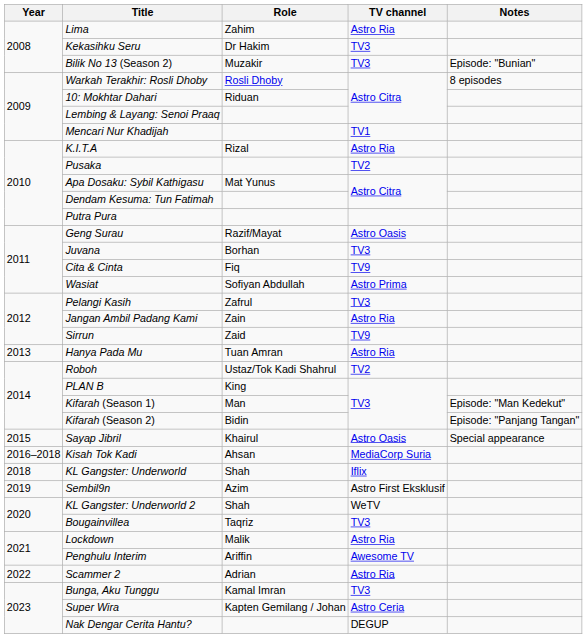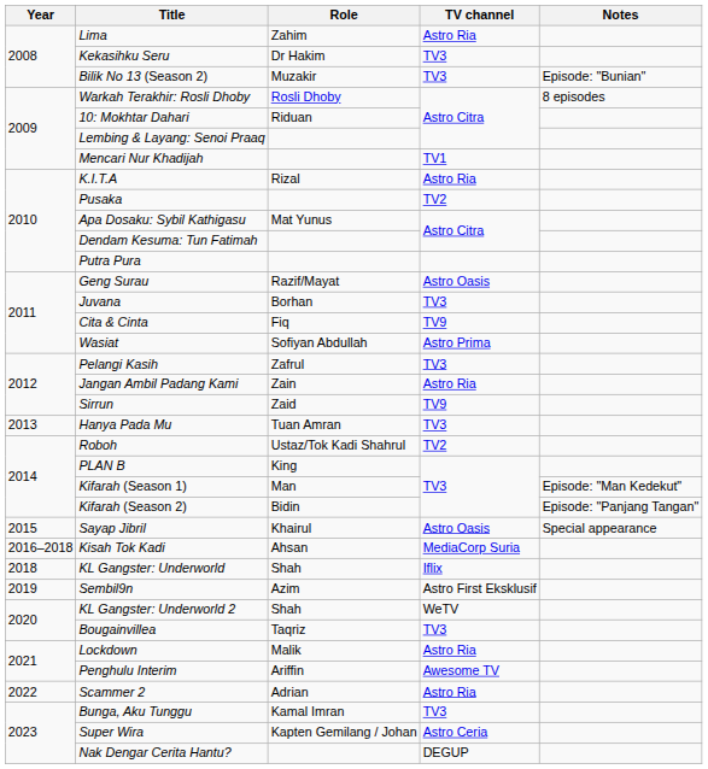 <table class="wikitable">
 <tr>
 <th>Year</th>
 <th>Title</th>
 <th>Role</th>
 <th>TV channel</th>
 <th>Notes</th>
 </tr>
 <tr>
 <td rowspan=3>2008</td>
 <td><em>Lima</em></td>
 <td>Zahim</td>
 <td><a href='#'>Astro Ria</a></td>
 <td></td>
 </tr>
 <tr>
 <td><em>Kekasihku Seru</em></td>
 <td>Dr Hakim</td>
 <td><a href='#'>TV3</a></td>
 <td></td>
 </tr>
 <tr>
 <td><em>Bilik No 13</em> (Season 2)</td>
 <td>Muzakir</td>
 <td><a href='#'>TV3</a></td>
 <td>Episode: "Bunian"</td>
 </tr>
 <tr>
 <td rowspan=4>2009</td>
 <td><em>Warkah Terakhir: Rosli Dhoby</em></td>
 <td><a href='#'>Rosli Dhoby</a></td>
 <td rowspan=3><a href='#'>Astro Citra</a></td>
 <td>8 episodes</td>
 </tr>
 <tr>
 <td><em>10: Mokhtar Dahari</em></td>
 <td>Riduan</td>
 <td></td>
 </tr>
 <tr>
 <td><em>Lembing & Layang: Senoi Praaq</em></td>
 <td></td>
 <td></td>
 </tr>
 <tr>
 <td><em>Mencari Nur Khadijah</em></td>
 <td></td>
 <td><a href='#'>TV1</a></td>
 <td></td>
 </tr>
 <tr>
 <td rowspan=5>2010</td>
 <td><em>K.I.T.A</em></td>
 <td>Rizal</td>
 <td><a href='#'>Astro Ria</a></td>
 <td></td>
 </tr>
 <tr>
 <td><em>Pusaka</em></td>
 <td></td>
 <td><a href='#'>TV2</a></td>
 <td></td>
 </tr>
 <tr>
 <td><em>Apa Dosaku: Sybil Kathigasu</em></td>
 <td>Mat Yunus</td>
 <td rowspan=2><a href='#'>Astro Citra</a></td>
 <td></td>
 </tr>
 <tr>
 <td><em>Dendam Kesuma: Tun Fatimah</em></td>
 <td></td>
 <td></td>
 </tr>
 <tr>
 <td><em>Putra Pura</em></td>
 <td></td>
 <td></td>
 <td></td>
 </tr>
 <tr>
 <td rowspan=4>2011</td>
 <td><em>Geng Surau</em></td>
 <td>Razif/Mayat</td>
 <td><a href='#'>Astro Oasis</a></td>
 <td></td>
 </tr>
 <tr>
 <td><em>Juvana</em></td>
 <td>Borhan</td>
 <td><a href='#'>TV3</a></td>
 <td></td>
 </tr>
 <tr>
 <td><em>Cita & Cinta</em></td>
 <td>Fiq</td>
 <td><a href='#'>TV9</a></td>
 <td></td>
 </tr>
 <tr>
 <td><em>Wasiat</em></td>
 <td>Sofiyan Abdullah</td>
 <td><a href='#'>Astro Prima</a></td>
 <td></td>
 </tr>
 <tr>
 <td rowspan=3>2012</td>
 <td><em>Pelangi Kasih</em></td>
 <td>Zafrul</td>
 <td><a href='#'>TV3</a></td>
 <td></td>
 </tr>
 <tr>
 <td><em>Jangan Ambil Padang Kami</em></td>
 <td>Zain</td>
 <td><a href='#'>Astro Ria</a></td>
 <td></td>
 </tr>
 <tr>
 <td><em>Sirrun</em></td>
 <td>Zaid</td>
 <td><a href='#'>TV9</a></td>
 <td></td>
 </tr>
 <tr>
 <td>2013</td>
 <td><em>Hanya Pada Mu</em></td>
 <td>Tuan Amran</td>
-<td><a href='#'>Astro Ria</a></td>
+<td><a href='#'>TV3</a></td>
 <td></td>
 </tr>
 <tr>
 <td rowspan=4>2014</td>
 <td><em>Roboh</em></td>
 <td>Ustaz/Tok Kadi Shahrul</td>
 <td><a href='#'>TV2</a></td>
 <td></td>
 </tr>
 <tr>
 <td><em>PLAN B</em></td>
 <td>King</td>
 <td rowspan="3"><a href='#'>TV3</a></td>
 <td></td>
 </tr>
 <tr>
 <td><em>Kifarah</em> (Season 1)</td>
 <td>Man</td>
 <td>Episode: "Man Kedekut"</td>
 </tr>
 <tr>
 <td><em>Kifarah</em> (Season 2)</td>
 <td>Bidin</td>
 <td>Episode: "Panjang Tangan"</td>
 </tr>
 <tr>
 <td>2015</td>
 <td><em>Sayap Jibril</em></td>
 <td>Khairul</td>
 <td><a href='#'>Astro Oasis</a></td>
 <td>Special appearance</td>
 </tr>
 <tr>
 <td>2016–2018</td>
 <td><em>Kisah Tok Kadi</em></td>
 <td>Ahsan</td>
 <td><a href='#'>MediaCorp Suria</a></td>
 <td></td>
 </tr>
 <tr>
 <td>2018</td>
 <td><em>KL Gangster: Underworld</em></td>
 <td>Shah</td>
 <td><a href='#'>Iflix</a></td>
 <td></td>
 </tr>
 <tr>
 <td>2019</td>
 <td><em>Sembil9n</em></td>
 <td>Azim</td>
 <td>Astro First Eksklusif</td>
 <td></td>
 </tr>
 <tr>
 <td rowspan=2>2020</td>
 <td><em>KL Gangster: Underworld 2</em></td>
 <td>Shah</td>
 <td>WeTV</td>
 <td></td>
 </tr>
 <tr>
 <td><em>Bougainvillea</em></td>
 <td>Taqriz</td>
 <td><a href='#'>TV3</a></td>
 <td></td>
 </tr>
 <tr>
 <td rowspan=2>2021</td>
 <td><em>Lockdown</em></td>
 <td>Malik</td>
 <td><a href='#'>Astro Ria</a></td>
 <td></td>
 </tr>
 <tr>
 <td><em>Penghulu Interim</em></td>
 <td>Ariffin</td>
 <td><a href='#'>Awesome TV</a></td>
 <td></td>
 </tr>
 <tr>
 <td>2022</td>
 <td><em>Scammer 2</em></td>
 <td>Adrian</td>
 <td><a href='#'>Astro Ria</a></td>
 <td></td>
 </tr>
 <tr>
 <td rowspan="3">2023</td>
 <td><em>Bunga, Aku Tunggu</em></td>
 <td>Kamal Imran</td>
 <td><a href='#'>TV3</a></td>
 <td></td>
 </tr>
 <tr>
 <td><em>Super Wira</em></td>
 <td>Kapten Gemilang / Johan</td>
 <td><a href='#'>Astro Ceria</a></td>
 <td></td>
 </tr>
 <tr>
 <td><em>Nak Dengar Cerita Hantu?</em></td>
 <td></td>
 <td>DEGUP</td>
 <td></td>
 </tr>
 </table>
